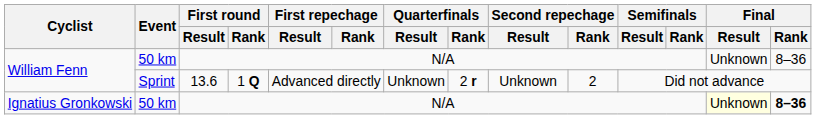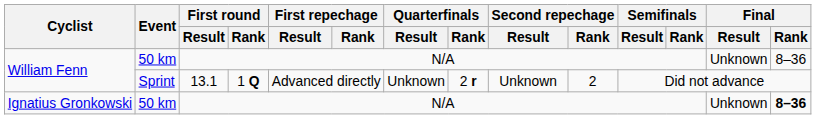 <table class=wikitable style="font-size:90%">
 <tr>
 <th rowspan=2>Cyclist</th>
 <th rowspan=2>Event</th>
 <th colspan=2>First round</th>
 <th colspan=2>First repechage</th>
 <th colspan=2>Quarterfinals</th>
 <th colspan=2>Second repechage</th>
 <th colspan=2>Semifinals</th>
 <th colspan=2>Final</th>
 </tr>
 <tr>
 <th>Result</th>
 <th>Rank</th>
 <th>Result</th>
 <th>Rank</th>
 <th>Result</th>
 <th>Rank</th>
 <th>Result</th>
 <th>Rank</th>
 <th>Result</th>
 <th>Rank</th>
 <th>Result</th>
 <th>Rank</th>
 </tr>
 <tr>
 <td rowspan=2><a href='#'>William Fenn</a></td>
 <td><a href='#'>50 km</a></td>
 <td align=center colspan=10>N/A</td>
 <td align=center>Unknown</td>
 <td align=center>8–36</td>
 </tr>
 <tr>
 <td><a href='#'>Sprint</a></td>
-<td align=center>13.6</td>
+<td align=center>13.1</td>
 <td align=center>1 <strong>Q</strong></td>
 <td align=center colspan=2>Advanced directly</td>
 <td align=center>Unknown</td>
 <td align=center>2 <strong>r</strong></td>
 <td align=center>Unknown</td>
 <td align=center>2</td>
 <td align=center colspan=4>Did not advance</td>
 </tr>
 <tr>
 <td><a href='#'>Ignatius Gronkowski</a></td>
 <td><a href='#'>50 km</a></td>
 <td align=center colspan=10>N/A</td>
-<td align=center style="background: lightyellow;">Unknown</td>
+<td align=center>Unknown</td>
 <td align=center><strong>8–36</strong></td>
 </tr>
 </table>
